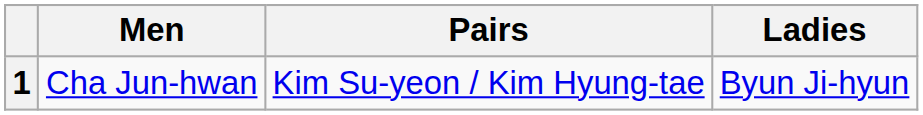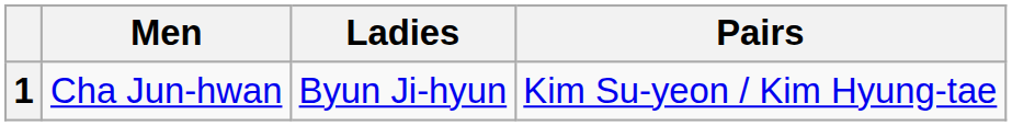 <table class="wikitable">
 <tr>
 <th></th>
 <th>Men</th>
+<th>Ladies</th>
 <th>Pairs</th>
-<th>Ladies</th>
 </tr>
 <tr>
 <th>1</th>
 <td><a href='#'>Cha Jun-hwan</a></td>
+<td><a href='#'>Byun Ji-hyun</a></td>
 <td><a href='#'>Kim Su-yeon / Kim Hyung-tae</a></td>
-<td><a href='#'>Byun Ji-hyun</a></td>
 </tr>
 </table>
